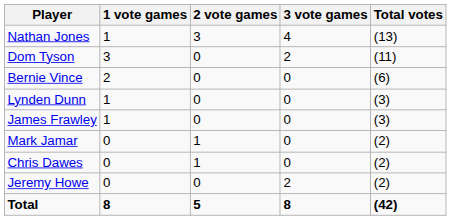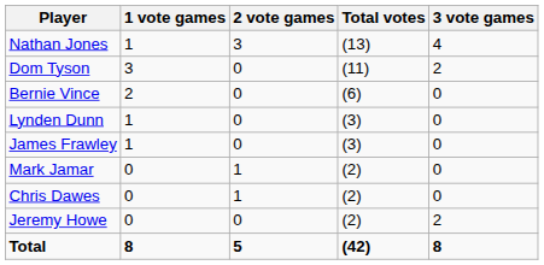 <table class="wikitable">
 <tr>
 <th>Player</th>
 <th>1 vote games</th>
 <th>2 vote games</th>
+<th>Total votes</th>
 <th>3 vote games</th>
-<th>Total votes</th>
 </tr>
 <tr>
 <td><a href='#'>Nathan Jones</a></td>
 <td>1</td>
 <td>3</td>
+<td>(13)</td>
 <td>4</td>
-<td>(13)</td>
 </tr>
 <tr>
 <td><a href='#'>Dom Tyson</a></td>
 <td>3</td>
 <td>0</td>
+<td>(11)</td>
 <td>2</td>
-<td>(11)</td>
 </tr>
 <tr>
 <td><a href='#'>Bernie Vince</a></td>
 <td>2</td>
 <td>0</td>
+<td>(6)</td>
 <td>0</td>
-<td>(6)</td>
 </tr>
 <tr>
 <td><a href='#'>Lynden Dunn</a></td>
 <td>1</td>
 <td>0</td>
+<td>(3)</td>
 <td>0</td>
-<td>(3)</td>
 </tr>
 <tr>
 <td><a href='#'>James Frawley</a></td>
 <td>1</td>
 <td>0</td>
+<td>(3)</td>
 <td>0</td>
-<td>(3)</td>
 </tr>
 <tr>
 <td><a href='#'>Mark Jamar</a></td>
 <td>0</td>
 <td>1</td>
+<td>(2)</td>
 <td>0</td>
-<td>(2)</td>
 </tr>
 <tr>
 <td><a href='#'>Chris Dawes</a></td>
 <td>0</td>
 <td>1</td>
+<td>(2)</td>
 <td>0</td>
-<td>(2)</td>
 </tr>
 <tr>
 <td><a href='#'>Jeremy Howe</a></td>
 <td>0</td>
 <td>0</td>
+<td>(2)</td>
 <td>2</td>
-<td>(2)</td>
 </tr>
 <tr>
 <td><strong>Total</strong></td>
 <td><strong>8</strong></td>
 <td><strong>5</strong></td>
+<td><strong>(42)</strong></td>
 <td><strong>8</strong></td>
-<td><strong>(42)</strong></td>
 </tr>
 </table>
